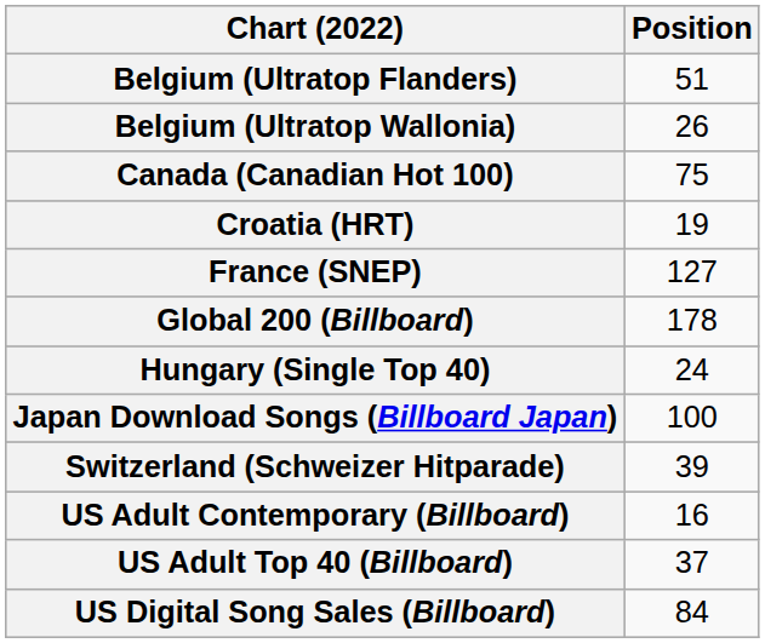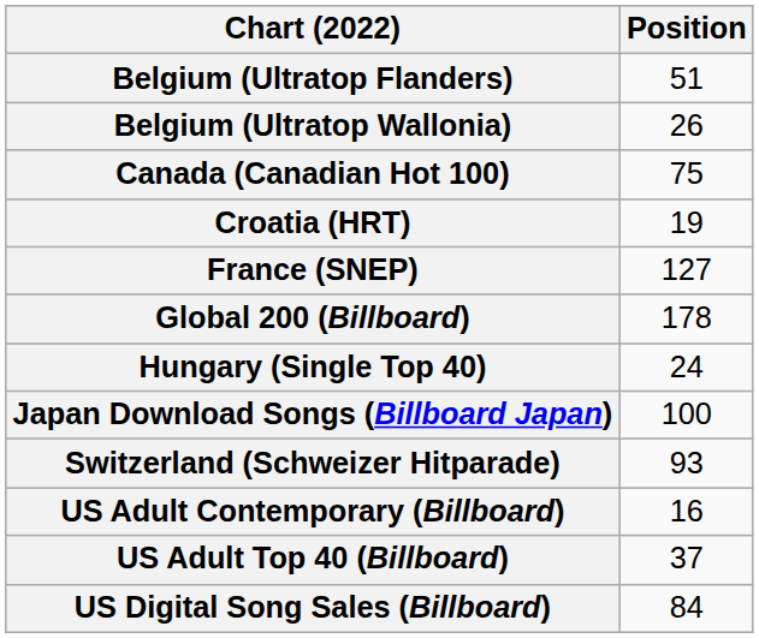 <table class="wikitable sortable plainrowheaders" style="text-align:center">
 <tr>
 <th scope="col">Chart (2022)</th>
 <th scope="col">Position</th>
 </tr>
 <tr>
 <th scope="row">Belgium (Ultratop Flanders)</th>
 <td>51</td>
 </tr>
 <tr>
 <th scope="row">Belgium (Ultratop Wallonia)</th>
 <td>26</td>
 </tr>
 <tr>
 <th scope="row">Canada (Canadian Hot 100)</th>
 <td>75</td>
 </tr>
 <tr>
 <th scope="row">Croatia (HRT)</th>
 <td>19</td>
 </tr>
 <tr>
 <th scope="row">France (SNEP)</th>
 <td>127</td>
 </tr>
 <tr>
 <th scope="row">Global 200 (<em>Billboard</em>)</th>
 <td>178</td>
 </tr>
 <tr>
 <th scope="row">Hungary (Single Top 40)</th>
 <td>24</td>
 </tr>
 <tr>
 <th scope="row">Japan Download Songs (<em><a href='#'>Billboard Japan</a></em>)</th>
 <td>100</td>
 </tr>
 <tr>
 <th scope="row">Switzerland (Schweizer Hitparade)</th>
-<td>39</td>
+<td>93</td>
 </tr>
 <tr>
 <th scope="row">US Adult Contemporary (<em>Billboard</em>)</th>
 <td>16</td>
 </tr>
 <tr>
 <th scope="row">US Adult Top 40 (<em>Billboard</em>)</th>
 <td>37</td>
 </tr>
 <tr>
 <th scope="row">US Digital Song Sales (<em>Billboard</em>)</th>
 <td>84</td>
 </tr>
 </table>
